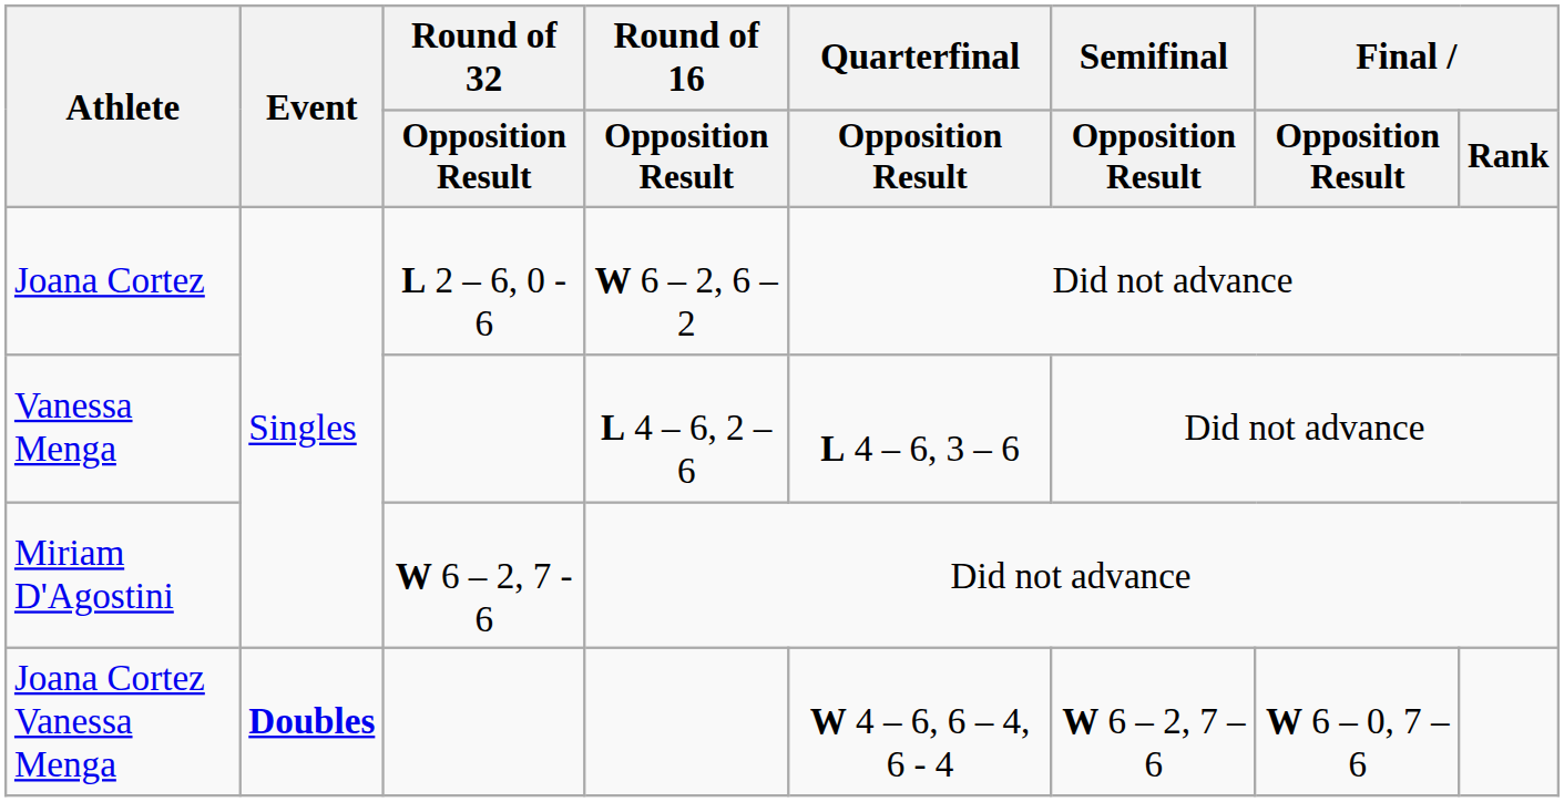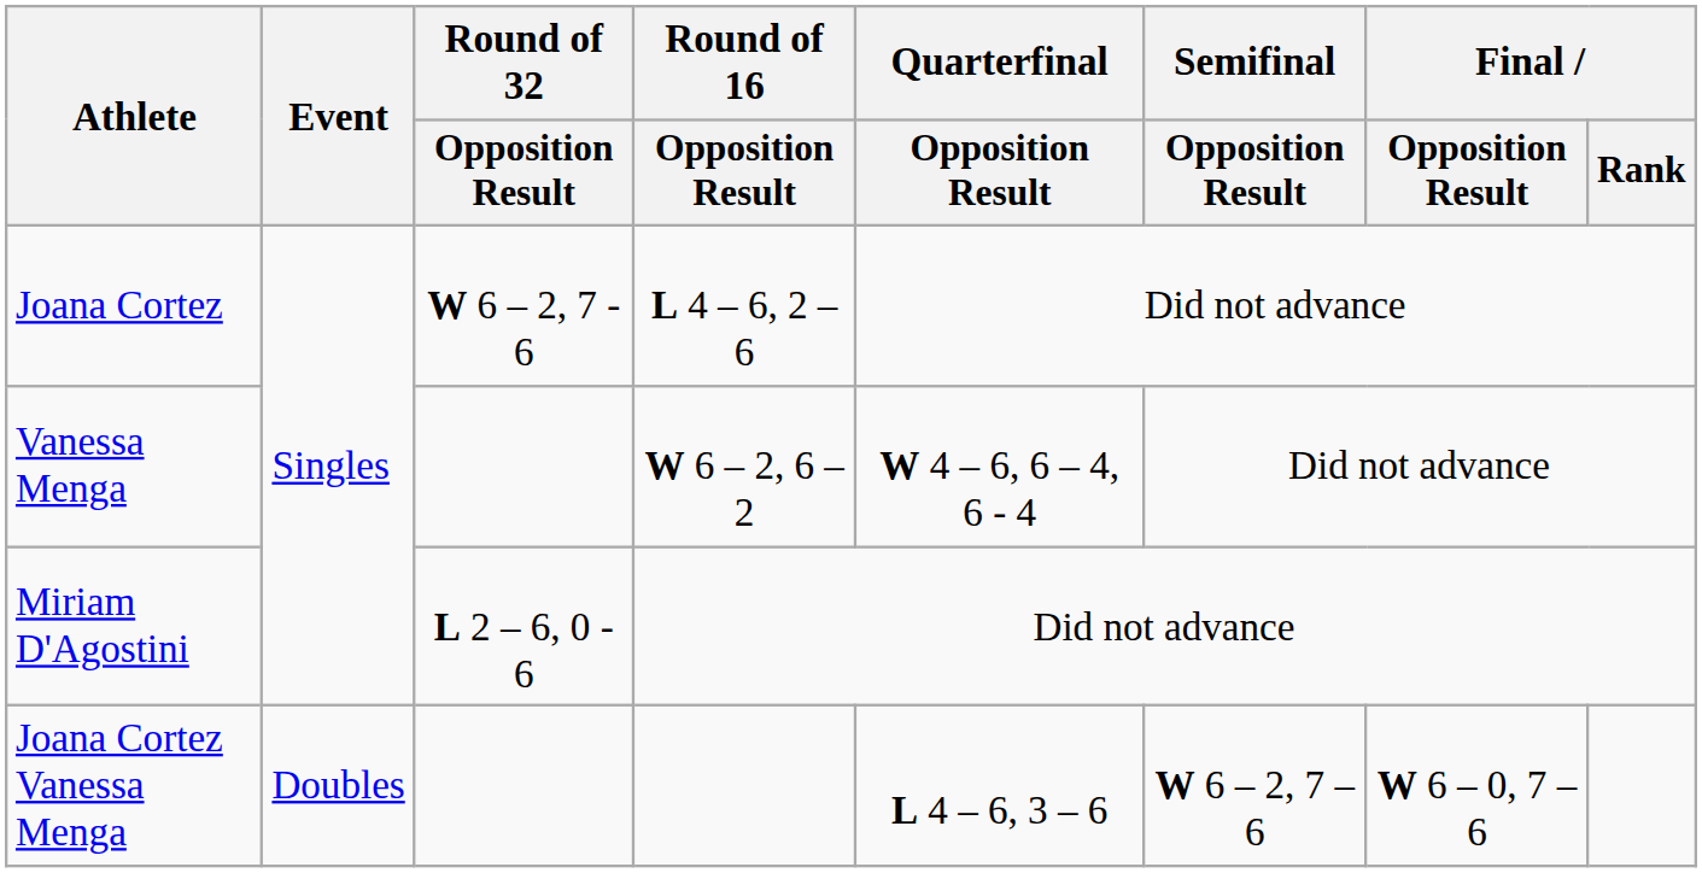 <table class=wikitable style=font-size:90%;text-align:center>
 <tr>
 <th rowspan=2>Athlete</th>
 <th rowspan=2>Event</th>
 <th>Round of 32</th>
 <th>Round of 16</th>
 <th>Quarterfinal</th>
 <th>Semifinal</th>
 <th colspan=2>Final / </th>
 </tr>
 <tr style=font-size:95%>
 <th>Opposition<br>Result</th>
 <th>Opposition<br>Result</th>
 <th>Opposition<br>Result</th>
 <th>Opposition<br>Result</th>
 <th>Opposition<br>Result</th>
 <th>Rank</th>
 </tr>
 <tr>
 <td align=left><a href='#'>Joana Cortez</a></td>
 <td align=left rowspan=3><a href='#'>Singles</a></td>
-<td><br><strong>L</strong> 2 – 6, 0 - 6</td>
-<td><br><strong>W</strong> 6 – 2, 6 – 2</td>
+<td><br><strong>W</strong> 6 – 2, 7 - 6</td>
+<td><br><strong>L</strong> 4 – 6, 2 – 6</td>
 <td colspan=4>Did not advance</td>
 </tr>
 <tr>
 <td align=left><a href='#'>Vanessa Menga</a></td>
 <td></td>
-<td><br><strong>L</strong> 4 – 6, 2 – 6</td>
-<td><br><strong>L</strong> 4 – 6, 3 – 6</td>
+<td><br><strong>W</strong> 6 – 2, 6 – 2</td>
+<td align=center><br><strong>W</strong> 4 – 6, 6 – 4, 6 - 4</td>
 <td colspan=3>Did not advance</td>
 </tr>
 <tr>
 <td align=left><a href='#'>Miriam D'Agostini</a></td>
-<td><br><strong>W</strong> 6 – 2, 7 - 6</td>
+<td><br><strong>L</strong> 2 – 6, 0 - 6</td>
 <td colspan=5>Did not advance</td>
 </tr>
 <tr>
 <td align=left><a href='#'>Joana Cortez</a><br><a href='#'>Vanessa Menga</a></td>
-<td align=left><strong><a href='#'>Doubles</a></strong></td>
+<td align=left><a href='#'>Doubles</a></td>
 <td></td>
 <td></td>
-<td align=center><br><strong>W</strong> 4 – 6, 6 – 4, 6 - 4</td>
+<td><br><strong>L</strong> 4 – 6, 3 – 6</td>
 <td align=center><br><strong>W</strong> 6 – 2, 7 – 6</td>
 <td align=center><br><strong>W</strong> 6 – 0, 7 – 6</td>
 <td></td>
 </tr>
 </table>
